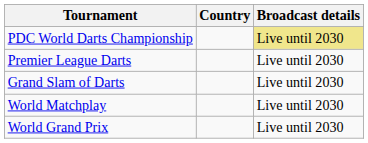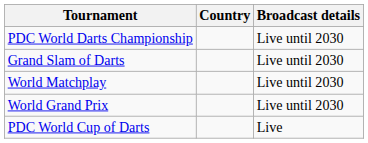 <table class="wikitable">
 <tr>
 <th>Tournament</th>
 <th>Country</th>
 <th>Broadcast details</th>
 </tr>
 <tr>
 <td><a href='#'>PDC World Darts Championship</a></td>
 <td></td>
-<td style="background: khaki;">Live until 2030 </td>
-</tr>
-<tr>
-<td><a href='#'>Premier League Darts</a></td>
-<td>   </td>
-<td>Live until 2030</td>
+<td>Live until 2030 </td>
 </tr>
 <tr>
 <td><a href='#'>Grand Slam of Darts</a></td>
 <td></td>
 <td>Live until 2030</td>
 </tr>
 <tr>
 <td><a href='#'>World Matchplay</a></td>
 <td></td>
 <td>Live until 2030</td>
 </tr>
 <tr>
 <td><a href='#'>World Grand Prix</a></td>
 <td> </td>
 <td>Live until 2030</td>
 </tr>
+<tr>
+<td><a href='#'>PDC World Cup of Darts</a></td>
+<td></td>
+<td>Live</td>
+</tr>
 </table>
